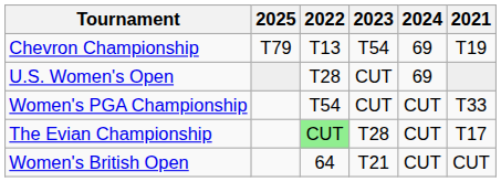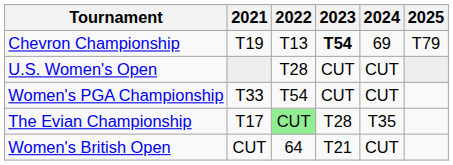 <table class="wikitable" style="font-size:95%;text-align:center;">
 <tr>
 <th>Tournament</th>
-<th>2025</th>
+<th>2021</th>
 <th>2022</th>
 <th>2023</th>
 <th>2024</th>
-<th>2021</th>
+<th>2025</th>
 </tr>
 <tr>
 <td align=left><a href='#'>Chevron Championship</a></td>
+<td>T19</td>
+<td>T13</td>
+<td><strong>T54</strong></td>
+<td>69</td>
 <td>T79</td>
-<td>T13</td>
-<td>T54</td>
-<td>69</td>
-<td>T19</td>
 </tr>
 <tr>
 <td align=left><a href='#'>U.S. Women's Open</a></td>
 <td style="background:#eeeeee;"></td>
 <td>T28</td>
 <td>CUT</td>
-<td>69</td>
+<td>CUT</td>
 <td style="background:#eeeeee;"></td>
 </tr>
 <tr>
 <td align=left><a href='#'>Women's PGA Championship</a></td>
-<td></td>
+<td>T33</td>
 <td>T54</td>
 <td>CUT</td>
 <td>CUT</td>
-<td>T33</td>
+<td></td>
 </tr>
 <tr>
 <td align=left><a href='#'>The Evian Championship</a></td>
-<td></td>
+<td>T17</td>
 <td style="background: lightgreen;">CUT</td>
 <td>T28</td>
-<td>CUT</td>
-<td>T17</td>
+<td>T35</td>
+<td></td>
 </tr>
 <tr>
 <td align=left><a href='#'>Women's British Open</a></td>
-<td></td>
+<td>CUT</td>
 <td>64</td>
 <td>T21</td>
 <td>CUT</td>
-<td>CUT</td>
+<td></td>
 </tr>
 </table>
